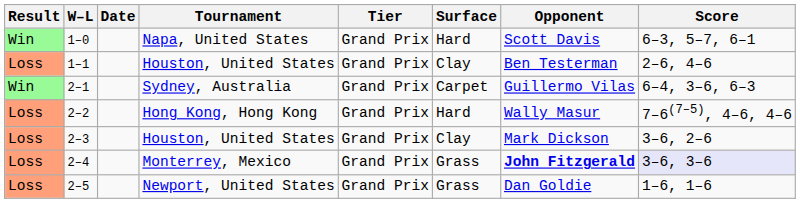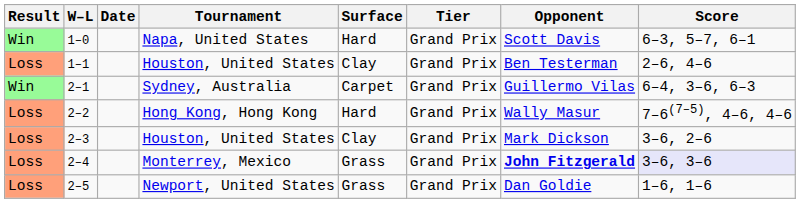 <table class="sortable wikitable">
 <tr>
 <th>Result</th>
 <th class="unsortable">W–L</th>
 <th>Date</th>
 <th>Tournament</th>
+<th>Surface</th>
 <th>Tier</th>
-<th>Surface</th>
 <th>Opponent</th>
 <th class="unsortable">Score</th>
 </tr>
 <tr>
 <td style="background:#98fb98;">Win</td>
 <td><small>1–0</small></td>
 <td><a href='#'></a></td>
 <td><a href='#'>Napa</a>, United States</td>
+<td>Hard</td>
 <td>Grand Prix</td>
-<td>Hard</td>
 <td> <a href='#'>Scott Davis</a></td>
 <td>6–3, 5–7, 6–1</td>
 </tr>
 <tr>
 <td style="background:#ffa07a;">Loss</td>
 <td><small>1–1</small></td>
 <td><a href='#'></a></td>
 <td><a href='#'>Houston</a>, United States</td>
+<td>Clay</td>
 <td>Grand Prix</td>
-<td>Clay</td>
 <td> <a href='#'>Ben Testerman</a></td>
 <td>2–6, 4–6</td>
 </tr>
 <tr>
 <td style="background:#98fb98;">Win</td>
 <td><small>2–1</small></td>
 <td><a href='#'></a></td>
 <td><a href='#'>Sydney</a>, Australia</td>
+<td>Carpet</td>
 <td>Grand Prix</td>
-<td>Carpet</td>
 <td> <a href='#'>Guillermo Vilas</a></td>
 <td>6–4, 3–6, 6–3</td>
 </tr>
 <tr>
 <td style="background:#ffa07a;">Loss</td>
 <td><small>2–2</small></td>
 <td><a href='#'></a></td>
 <td><a href='#'>Hong Kong</a>, Hong Kong</td>
+<td>Hard</td>
 <td>Grand Prix</td>
-<td>Hard</td>
 <td> <a href='#'>Wally Masur</a></td>
 <td>7–6<sup>(7–5)</sup>, 4–6, 4–6</td>
 </tr>
 <tr>
 <td style="background:#ffa07a;">Loss</td>
 <td><small>2–3</small></td>
 <td><a href='#'></a></td>
 <td><a href='#'>Houston</a>, United States</td>
+<td>Clay</td>
 <td>Grand Prix</td>
-<td>Clay</td>
 <td> <a href='#'>Mark Dickson</a></td>
 <td>3–6, 2–6</td>
 </tr>
 <tr>
 <td style="background:#ffa07a;">Loss</td>
 <td><small>2–4</small></td>
 <td><a href='#'></a></td>
 <td><a href='#'>Monterrey</a>, Mexico</td>
+<td>Grass</td>
 <td>Grand Prix</td>
-<td>Grass</td>
 <td><strong> <a href='#'>John Fitzgerald</a></strong></td>
 <td style="background: lavender;">3–6, 3–6</td>
 </tr>
 <tr>
 <td style="background:#ffa07a;">Loss</td>
 <td><small>2–5</small></td>
 <td><a href='#'></a></td>
 <td><a href='#'>Newport</a>, United States</td>
+<td>Grass</td>
 <td>Grand Prix</td>
-<td>Grass</td>
 <td> <a href='#'>Dan Goldie</a></td>
 <td>1–6, 1–6</td>
 </tr>
 </table>
